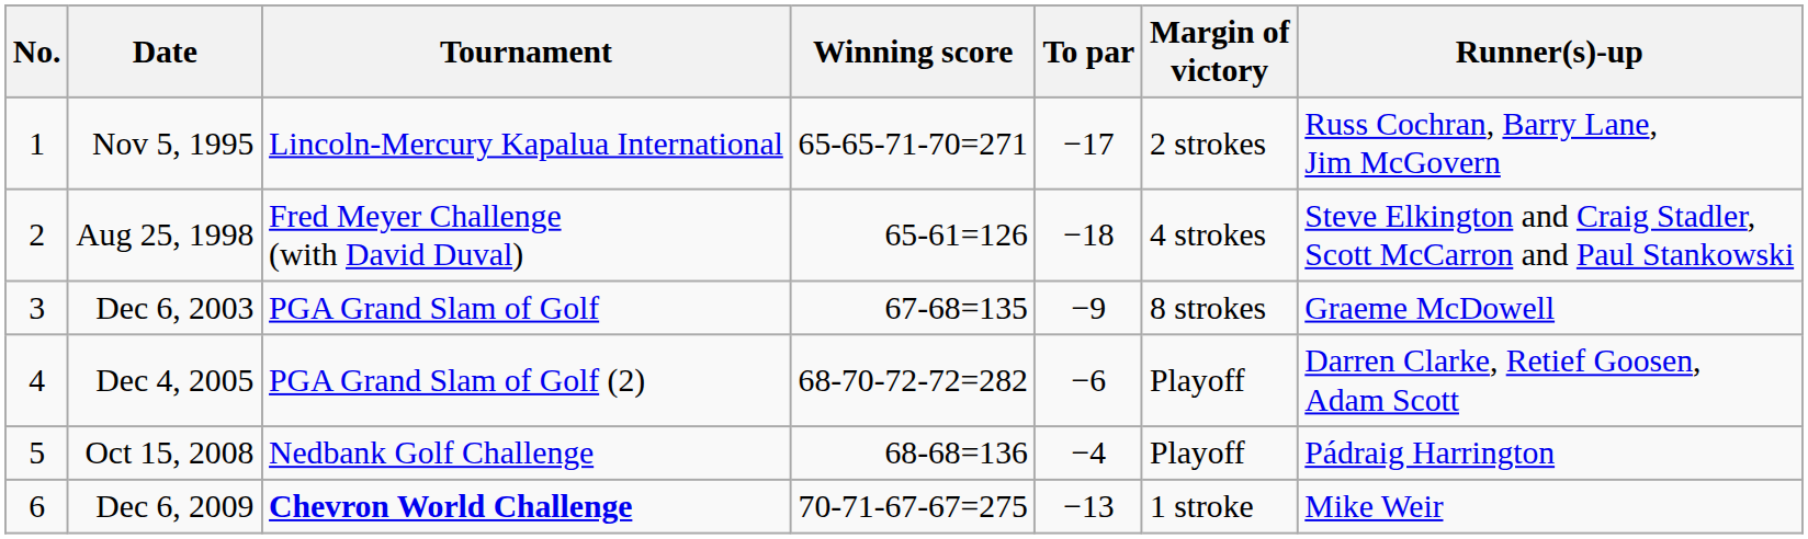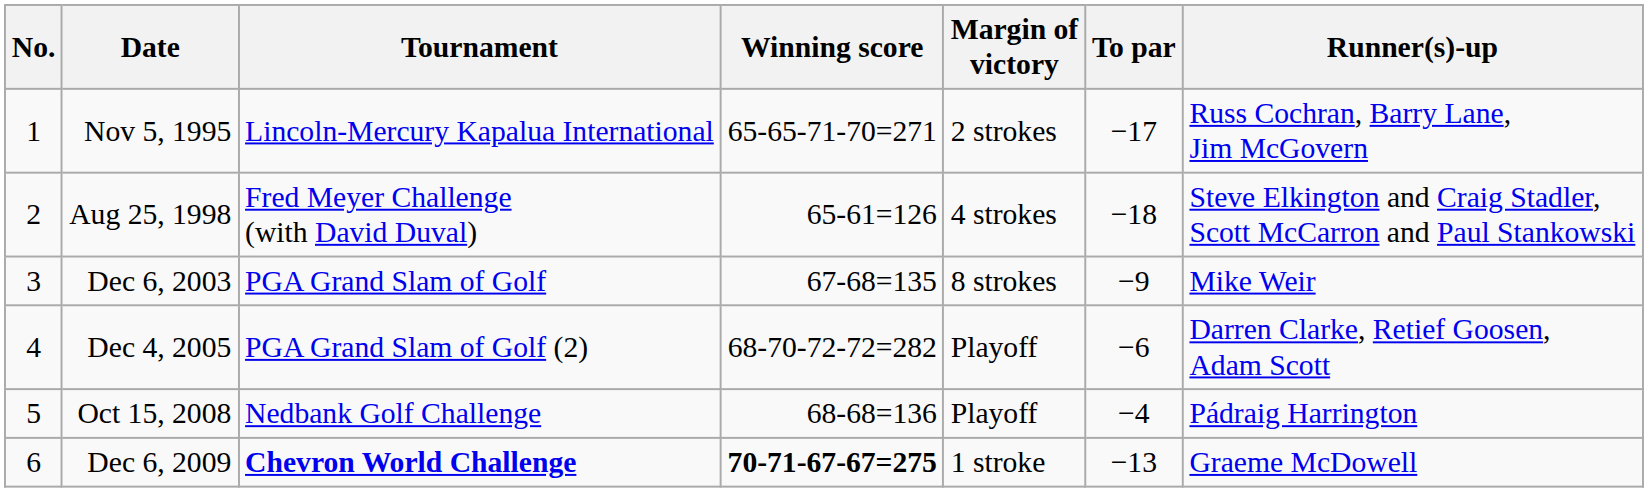 <table class="wikitable" style="font-size:95%;">
 <tr>
 <th>No.</th>
 <th>Date</th>
 <th>Tournament</th>
 <th>Winning score</th>
+<th>Margin of<br>victory</th>
 <th>To par</th>
-<th>Margin of<br>victory</th>
 <th>Runner(s)-up</th>
 </tr>
 <tr>
 <td align=center>1</td>
 <td align=right>Nov 5, 1995</td>
 <td><a href='#'>Lincoln-Mercury Kapalua International</a></td>
 <td align=right>65-65-71-70=271</td>
+<td>2 strokes</td>
 <td align=center>−17</td>
-<td>2 strokes</td>
 <td> <a href='#'>Russ Cochran</a>,  <a href='#'>Barry Lane</a>,<br> <a href='#'>Jim McGovern</a></td>
 </tr>
 <tr>
 <td align=center>2</td>
 <td align=right>Aug 25, 1998</td>
 <td><a href='#'>Fred Meyer Challenge</a><br>(with  <a href='#'>David Duval</a>)</td>
 <td align=right>65-61=126</td>
+<td>4 strokes</td>
 <td align=center>−18</td>
-<td>4 strokes</td>
 <td> <a href='#'>Steve Elkington</a> and  <a href='#'>Craig Stadler</a>,<br> <a href='#'>Scott McCarron</a> and  <a href='#'>Paul Stankowski</a></td>
 </tr>
 <tr>
 <td align=center>3</td>
 <td align=right>Dec 6, 2003</td>
 <td><a href='#'>PGA Grand Slam of Golf</a></td>
 <td align=right>67-68=135</td>
+<td>8 strokes</td>
 <td align=center>−9</td>
-<td>8 strokes</td>
-<td> <a href='#'>Graeme McDowell</a></td>
+<td> <a href='#'>Mike Weir</a></td>
 </tr>
 <tr>
 <td align=center>4</td>
 <td align=right>Dec 4, 2005</td>
 <td><a href='#'>PGA Grand Slam of Golf</a> (2)</td>
 <td align=right>68-70-72-72=282</td>
+<td>Playoff</td>
 <td align=center>−6</td>
-<td>Playoff</td>
 <td> <a href='#'>Darren Clarke</a>,  <a href='#'>Retief Goosen</a>,<br> <a href='#'>Adam Scott</a></td>
 </tr>
 <tr>
 <td align=center>5</td>
 <td align=right>Oct 15, 2008</td>
 <td><a href='#'>Nedbank Golf Challenge</a></td>
 <td align=right>68-68=136</td>
+<td>Playoff</td>
 <td align=center>−4</td>
-<td>Playoff</td>
 <td> <a href='#'>Pádraig Harrington</a></td>
 </tr>
 <tr>
 <td align=center>6</td>
 <td align=right>Dec 6, 2009</td>
 <td><strong><a href='#'>Chevron World Challenge</a></strong></td>
-<td align=right>70-71-67-67=275</td>
+<td align=right><strong>70-71-67-67=275</strong></td>
+<td>1 stroke</td>
 <td align=center>−13</td>
-<td>1 stroke</td>
-<td> <a href='#'>Mike Weir</a></td>
+<td> <a href='#'>Graeme McDowell</a></td>
 </tr>
 </table>
